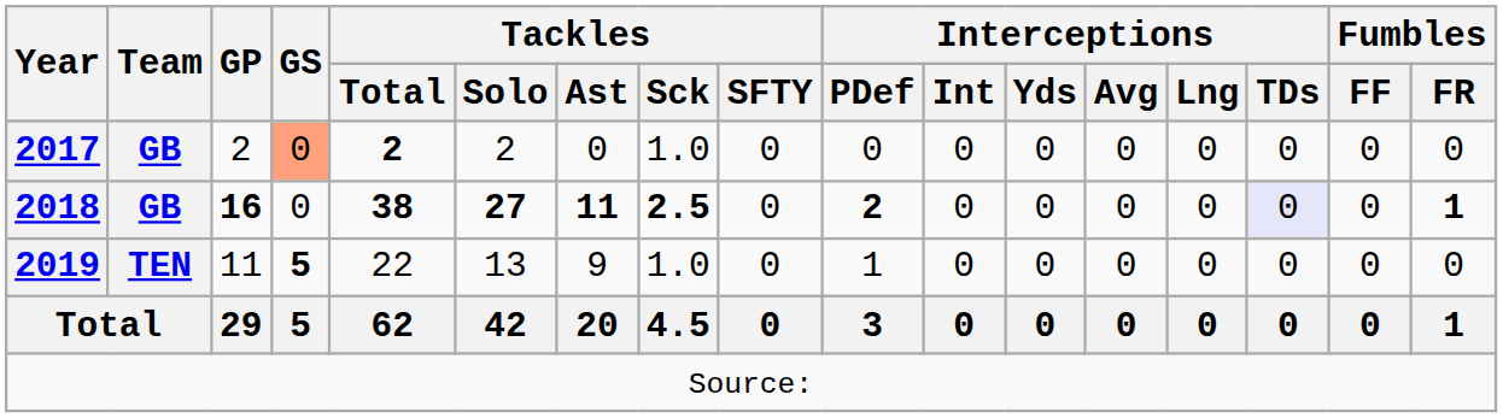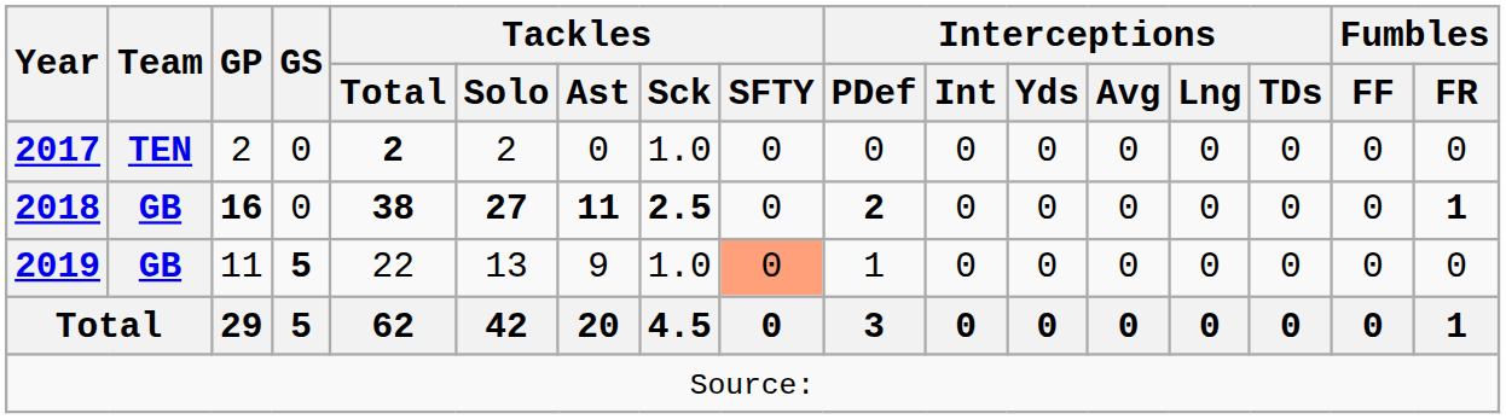 <table class="wikitable" style="text-align: center;">
 <tr>
 <th rowspan=2>Year</th>
 <th rowspan=2>Team</th>
 <th rowspan=2>GP</th>
 <th rowspan=2>GS</th>
 <th colspan=5>Tackles</th>
 <th colspan=6>Interceptions</th>
 <th colspan=2>Fumbles</th>
 </tr>
 <tr>
 <th>Total</th>
 <th>Solo</th>
 <th>Ast</th>
 <th>Sck</th>
 <th>SFTY</th>
 <th>PDef</th>
 <th>Int</th>
 <th>Yds</th>
 <th>Avg</th>
 <th>Lng</th>
 <th>TDs</th>
 <th>FF</th>
 <th>FR</th>
 </tr>
 <tr>
 <th><a href='#'>2017</a></th>
-<th><a href='#'>GB</a></th>
+<th><a href='#'>TEN</a></th>
 <td>2</td>
-<td style="background: lightsalmon;">0</td>
+<td>0</td>
 <td><strong>2</strong></td>
 <td>2</td>
 <td>0</td>
 <td>1.0</td>
 <td>0</td>
 <td>0</td>
 <td>0</td>
 <td>0</td>
 <td>0</td>
 <td>0</td>
 <td>0</td>
 <td>0</td>
 <td>0</td>
 </tr>
 <tr>
 <th><a href='#'>2018</a></th>
 <th><a href='#'>GB</a></th>
 <td><strong>16</strong></td>
 <td>0</td>
 <td><strong>38</strong></td>
 <td><strong>27</strong></td>
 <td><strong>11</strong></td>
 <td><strong>2.5</strong></td>
 <td>0</td>
 <td><strong>2</strong></td>
 <td>0</td>
 <td>0</td>
 <td>0</td>
 <td>0</td>
-<td style="background: lavender;">0</td>
+<td>0</td>
 <td>0</td>
 <td><strong>1</strong></td>
 </tr>
 <tr>
 <th><a href='#'>2019</a></th>
-<th><a href='#'>TEN</a></th>
+<th><a href='#'>GB</a></th>
 <td>11</td>
 <td><strong>5</strong></td>
 <td>22</td>
 <td>13</td>
 <td>9</td>
 <td>1.0</td>
-<td>0</td>
+<td style="background: lightsalmon;">0</td>
 <td>1</td>
 <td>0</td>
 <td>0</td>
 <td>0</td>
 <td>0</td>
 <td>0</td>
 <td>0</td>
 <td>0</td>
 </tr>
 <tr>
 <th colspan="2">Total</th>
 <th>29</th>
 <th>5</th>
 <th>62</th>
 <th>42</th>
 <th>20</th>
 <th>4.5</th>
 <th>0</th>
 <th>3</th>
 <th>0</th>
 <th>0</th>
 <th>0</th>
 <th>0</th>
 <th>0</th>
 <th>0</th>
 <th>1</th>
 </tr>
 <tr>
 <td colspan="17"><small>Source: </small></td>
 </tr>
 </table>
